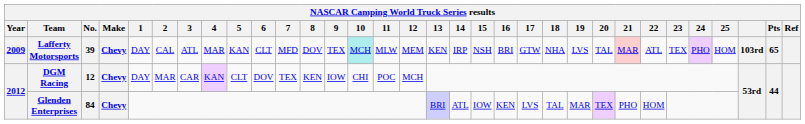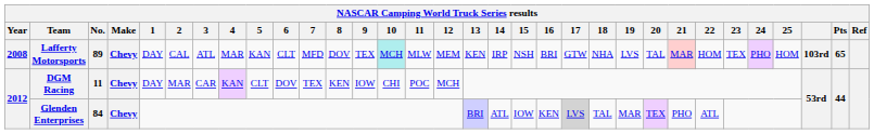 <table class="wikitable" style="text-align:center; font-size:75%">
 <tr>
 <th colspan=32><a href='#'>NASCAR Camping World Truck Series</a> results</th>
 </tr>
 <tr>
 <th>Year</th>
 <th>Team</th>
 <th>No.</th>
 <th>Make</th>
 <th>1</th>
 <th>2</th>
 <th>3</th>
 <th>4</th>
 <th>5</th>
 <th>6</th>
 <th>7</th>
 <th>8</th>
 <th>9</th>
 <th>10</th>
 <th>11</th>
 <th>12</th>
 <th>13</th>
 <th>14</th>
 <th>15</th>
 <th>16</th>
 <th>17</th>
 <th>18</th>
 <th>19</th>
 <th>20</th>
 <th>21</th>
 <th>22</th>
 <th>23</th>
 <th>24</th>
 <th>25</th>
 <th></th>
 <th>Pts</th>
 <th>Ref</th>
 </tr>
 <tr>
-<th><a href='#'>2009</a></th>
+<th><a href='#'>2008</a></th>
 <th><a href='#'>Lafferty Motorsports</a></th>
-<th>39</th>
+<th>89</th>
 <th><a href='#'>Chevy</a></th>
 <td><a href='#'>DAY</a></td>
 <td><a href='#'>CAL</a></td>
 <td><a href='#'>ATL</a></td>
 <td><a href='#'>MAR</a></td>
 <td><a href='#'>KAN</a></td>
 <td><a href='#'>CLT</a></td>
 <td><a href='#'>MFD</a></td>
 <td><a href='#'>DOV</a></td>
 <td><a href='#'>TEX</a></td>
 <td style="background: paleturquoise;"><a href='#'>MCH</a></td>
 <td><a href='#'>MLW</a></td>
 <td><a href='#'>MEM</a></td>
 <td><a href='#'>KEN</a></td>
 <td><a href='#'>IRP</a></td>
 <td><a href='#'>NSH</a></td>
 <td><a href='#'>BRI</a></td>
 <td><a href='#'>GTW</a></td>
 <td><a href='#'>NHA</a></td>
 <td><a href='#'>LVS</a></td>
 <td><a href='#'>TAL</a></td>
 <td style="background:#FFCFCF;"><a href='#'>MAR</a><br></td>
-<td><a href='#'>ATL</a></td>
+<td><a href='#'>HOM</a></td>
 <td><a href='#'>TEX</a></td>
 <td style="background:#EFCFFF;"><a href='#'>PHO</a><br></td>
 <td><a href='#'>HOM</a></td>
 <th>103rd</th>
 <th>65</th>
 <th></th>
 </tr>
 <tr>
 <th rowspan=2><a href='#'>2012</a></th>
 <th><a href='#'>DGM Racing</a></th>
-<th>12</th>
+<th>11</th>
 <th><a href='#'>Chevy</a></th>
 <td><a href='#'>DAY</a></td>
 <td><a href='#'>MAR</a></td>
 <td><a href='#'>CAR</a></td>
 <td style="background:#EFCFFF;"><a href='#'>KAN</a><br></td>
 <td><a href='#'>CLT</a></td>
 <td><a href='#'>DOV</a></td>
 <td><a href='#'>TEX</a></td>
 <td><a href='#'>KEN</a></td>
 <td><a href='#'>IOW</a></td>
 <td><a href='#'>CHI</a></td>
 <td><a href='#'>POC</a></td>
 <td><a href='#'>MCH</a></td>
 <td colspan=13></td>
 <th rowspan=2>53rd</th>
 <th rowspan=2>44</th>
 <th rowspan=2></th>
 </tr>
 <tr>
 <th><a href='#'>Glenden Enterprises</a></th>
 <th>84</th>
 <th><a href='#'>Chevy</a></th>
 <td colspan=12></td>
 <td style="background:#CFCFFF;"><a href='#'>BRI</a><br></td>
 <td><a href='#'>ATL</a></td>
 <td><a href='#'>IOW</a></td>
 <td><a href='#'>KEN</a></td>
-<td><a href='#'>LVS</a></td>
+<td style="background: lightgrey;"><a href='#'>LVS</a></td>
 <td><a href='#'>TAL</a></td>
 <td><a href='#'>MAR</a></td>
 <td style="background:#EFCFFF;"><a href='#'>TEX</a><br></td>
 <td><a href='#'>PHO</a></td>
-<td><a href='#'>HOM</a></td>
+<td><a href='#'>ATL</a></td>
 <td colspan=3></td>
 </tr>
 </table>
